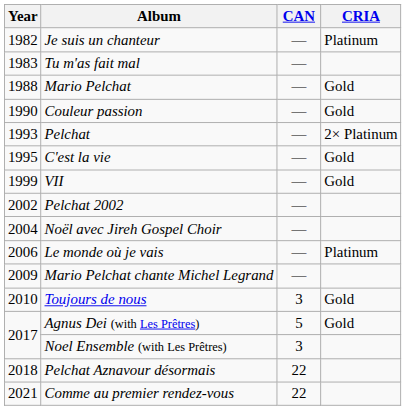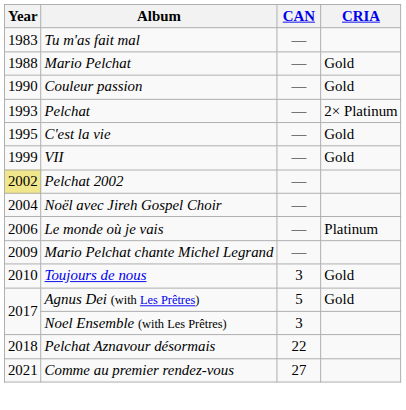 <table class="wikitable">
 <tr>
 <th>Year</th>
 <th>Album</th>
 <th width="40"><a href='#'>CAN</a></th>
 <th><a href='#'>CRIA</a></th>
-</tr>
-<tr>
-<td>1982</td>
-<td><em>Je suis un chanteur</em></td>
-<td align="center">—</td>
-<td>Platinum</td>
 </tr>
 <tr>
 <td>1983</td>
 <td><em>Tu m'as fait mal</em></td>
 <td align="center">—</td>
 <td></td>
 </tr>
 <tr>
 <td>1988</td>
 <td><em>Mario Pelchat</em></td>
 <td align="center">—</td>
 <td>Gold</td>
 </tr>
 <tr>
 <td>1990</td>
 <td><em>Couleur passion</em></td>
 <td align="center">—</td>
 <td>Gold</td>
 </tr>
 <tr>
 <td>1993</td>
 <td><em>Pelchat</em></td>
 <td align="center">—</td>
 <td>2× Platinum</td>
 </tr>
 <tr>
 <td>1995</td>
 <td><em>C'est la vie</em></td>
 <td align="center">—</td>
 <td>Gold</td>
 </tr>
 <tr>
 <td>1999</td>
 <td><em>VII</em></td>
 <td align="center">—</td>
 <td>Gold</td>
 </tr>
 <tr>
-<td>2002</td>
+<td style="background: khaki;">2002</td>
 <td><em>Pelchat 2002</em></td>
 <td align="center">—</td>
 <td></td>
 </tr>
 <tr>
 <td>2004</td>
 <td><em>Noël avec Jireh Gospel Choir</em></td>
 <td align="center">—</td>
 <td></td>
 </tr>
 <tr>
 <td>2006</td>
 <td><em>Le monde où je vais</em></td>
 <td align="center">—</td>
 <td>Platinum</td>
 </tr>
 <tr>
 <td>2009</td>
 <td><em>Mario Pelchat chante Michel Legrand</em></td>
 <td align="center">—</td>
 <td></td>
 </tr>
 <tr>
 <td>2010</td>
 <td><em><a href='#'>Toujours de nous</a></em></td>
 <td align="center">3</td>
 <td>Gold</td>
 </tr>
 <tr>
 <td rowspan="2">2017</td>
 <td><em>Agnus Dei</em> <small>(with <a href='#'>Les Prêtres</a>)</small></td>
 <td align="center">5</td>
 <td>Gold</td>
 </tr>
 <tr>
 <td><em>Noel Ensemble</em> <small>(with Les Prêtres)</small></td>
 <td align="center">3</td>
 <td></td>
 </tr>
 <tr>
 <td>2018</td>
 <td><em>Pelchat Aznavour désormais</em></td>
 <td align="center">22</td>
 <td></td>
 </tr>
 <tr>
 <td>2021</td>
 <td><em>Comme au premier rendez-vous</em></td>
-<td align="center">22</td>
+<td align="center">27</td>
 <td></td>
 </tr>
 </table>
